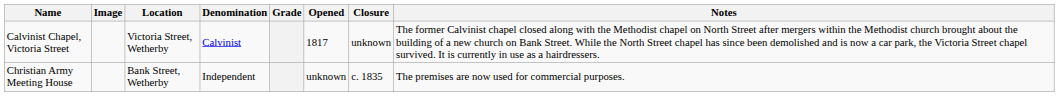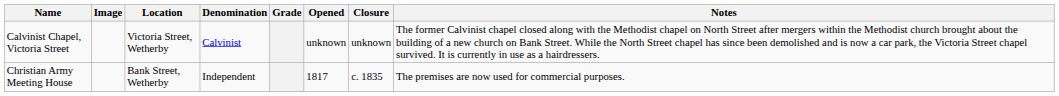 <table class="wikitable sortable">
 <tr>
 <th>Name</th>
 <th class="unsortable">Image</th>
 <th>Location</th>
 <th>Denomination</th>
 <th>Grade</th>
 <th>Opened</th>
 <th>Closure</th>
 <th class="unsortable">Notes</th>
 </tr>
 <tr>
 <td>Calvinist Chapel, Victoria Street</td>
 <td></td>
 <td>Victoria Street, Wetherby</td>
 <td><a href='#'>Calvinist</a></td>
 <th></th>
-<td>1817</td>
+<td>unknown</td>
 <td>unknown</td>
 <td>The former Calvinist chapel closed along with the Methodist chapel on North Street after mergers within the Methodist church brought about the building of a new church on Bank Street. While the North Street chapel has since been demolished and is now a car park, the Victoria Street chapel survived. It is currently in use as a hairdressers.</td>
 </tr>
 <tr>
 <td>Christian Army Meeting House</td>
 <td></td>
 <td>Bank Street, Wetherby</td>
 <td>Independent</td>
 <th></th>
-<td>unknown</td>
+<td>1817</td>
 <td>c. 1835</td>
 <td>The premises are now used for commercial purposes.</td>
 </tr>
 </table>
